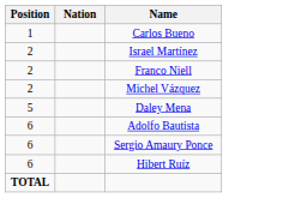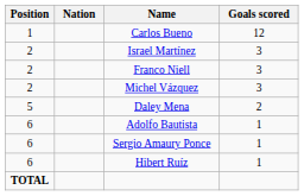 <table class="wikitable" style="font-size: 95%; text-align: center;">
 <tr>
 <th width=60>Position</th>
 <th width=60>Nation</th>
 <th width=150>Name</th>
+<th width=100>Goals scored</th>
 </tr>
 <tr>
 <td>1</td>
 <td></td>
 <td><a href='#'>Carlos Bueno</a></td>
+<td>12</td>
 </tr>
 <tr>
 <td>2</td>
 <td></td>
 <td><a href='#'>Israel Martínez</a></td>
+<td>3</td>
 </tr>
 <tr>
 <td>2</td>
 <td></td>
 <td><a href='#'>Franco Niell</a></td>
+<td>3</td>
 </tr>
 <tr>
 <td>2</td>
 <td></td>
 <td><a href='#'>Michel Vázquez</a></td>
+<td>3</td>
 </tr>
 <tr>
 <td>5</td>
 <td></td>
 <td><a href='#'>Daley Mena</a></td>
+<td>2</td>
 </tr>
 <tr>
 <td>6</td>
 <td></td>
 <td><a href='#'>Adolfo Bautista</a></td>
+<td>1</td>
 </tr>
 <tr>
 <td>6</td>
 <td></td>
 <td><a href='#'>Sergio Amaury Ponce</a></td>
+<td>1</td>
 </tr>
 <tr>
 <td>6</td>
 <td></td>
 <td><a href='#'>Hibert Ruíz</a></td>
+<td>1</td>
 </tr>
 <tr>
 <td><strong>TOTAL</strong></td>
 <td></td>
 <td></td>
+<td></td>
 </tr>
 </table>
